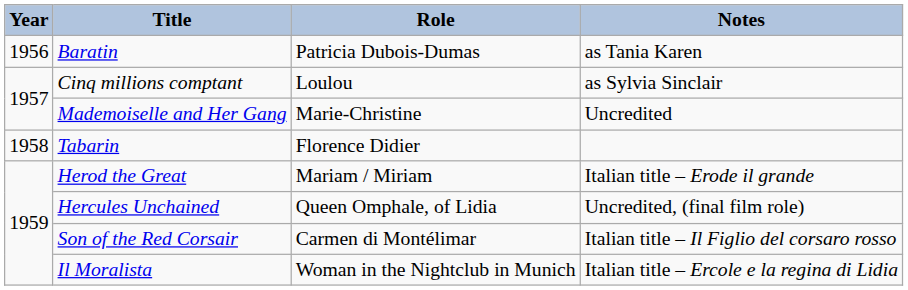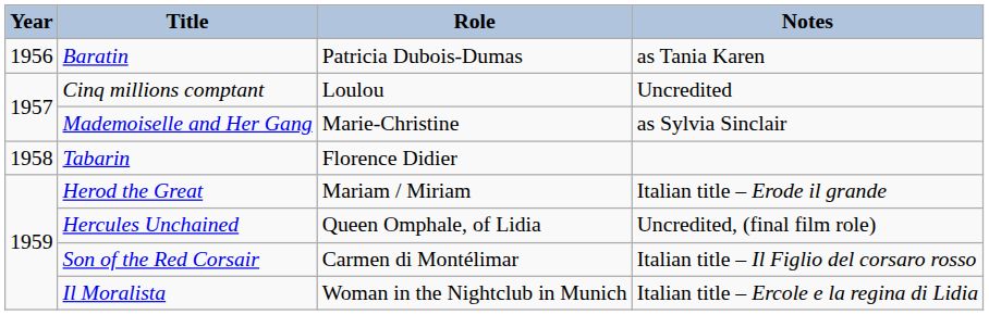 <table class="wikitable">
 <tr>
 <th style="background:#B0C4DE;">Year</th>
 <th style="background:#B0C4DE;">Title</th>
 <th style="background:#B0C4DE;">Role</th>
 <th style="background:#B0C4DE;">Notes</th>
 </tr>
 <tr>
 <td>1956</td>
 <td><em><a href='#'>Baratin</a></em></td>
 <td>Patricia Dubois-Dumas</td>
 <td>as Tania Karen</td>
 </tr>
 <tr>
 <td rowspan=2>1957</td>
 <td><em>Cinq millions comptant</em></td>
 <td>Loulou</td>
-<td>as Sylvia Sinclair</td>
+<td>Uncredited</td>
 </tr>
 <tr>
 <td><em><a href='#'>Mademoiselle and Her Gang</a></em></td>
 <td>Marie-Christine</td>
-<td>Uncredited</td>
+<td>as Sylvia Sinclair</td>
 </tr>
 <tr>
 <td>1958</td>
 <td><em><a href='#'>Tabarin</a></em></td>
 <td>Florence Didier</td>
 <td></td>
 </tr>
 <tr>
 <td rowspan=4>1959</td>
 <td><em><a href='#'>Herod the Great</a></em></td>
 <td>Mariam / Miriam</td>
 <td>Italian title – <em>Erode il grande</em></td>
 </tr>
 <tr>
 <td><em><a href='#'>Hercules Unchained</a></em></td>
 <td>Queen Omphale, of Lidia</td>
 <td>Uncredited, (final film role)</td>
 </tr>
 <tr>
 <td><em><a href='#'>Son of the Red Corsair</a></em></td>
 <td>Carmen di Montélimar</td>
 <td>Italian title – <em>Il Figlio del corsaro rosso</em></td>
 </tr>
 <tr>
 <td><em><a href='#'>Il Moralista</a></em></td>
 <td>Woman in the Nightclub in Munich</td>
 <td>Italian title – <em>Ercole e la regina di Lidia</em></td>
 </tr>
 </table>
